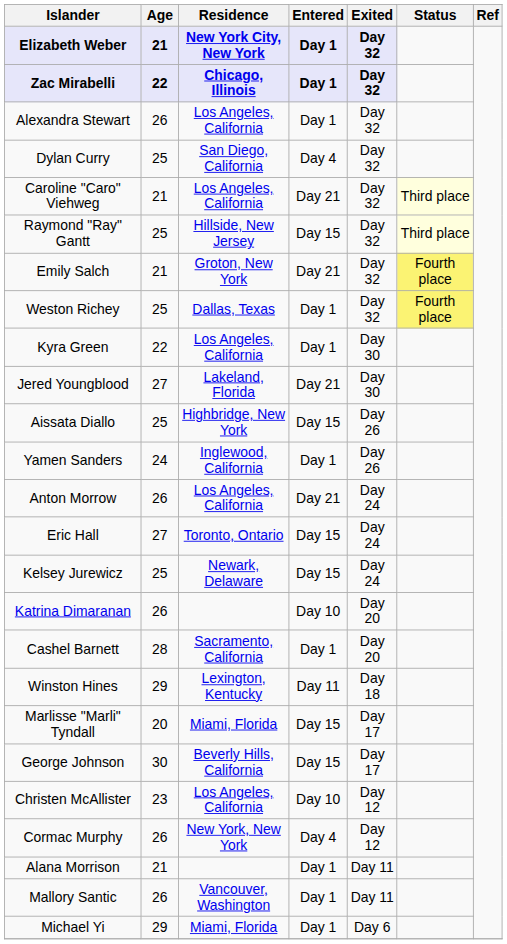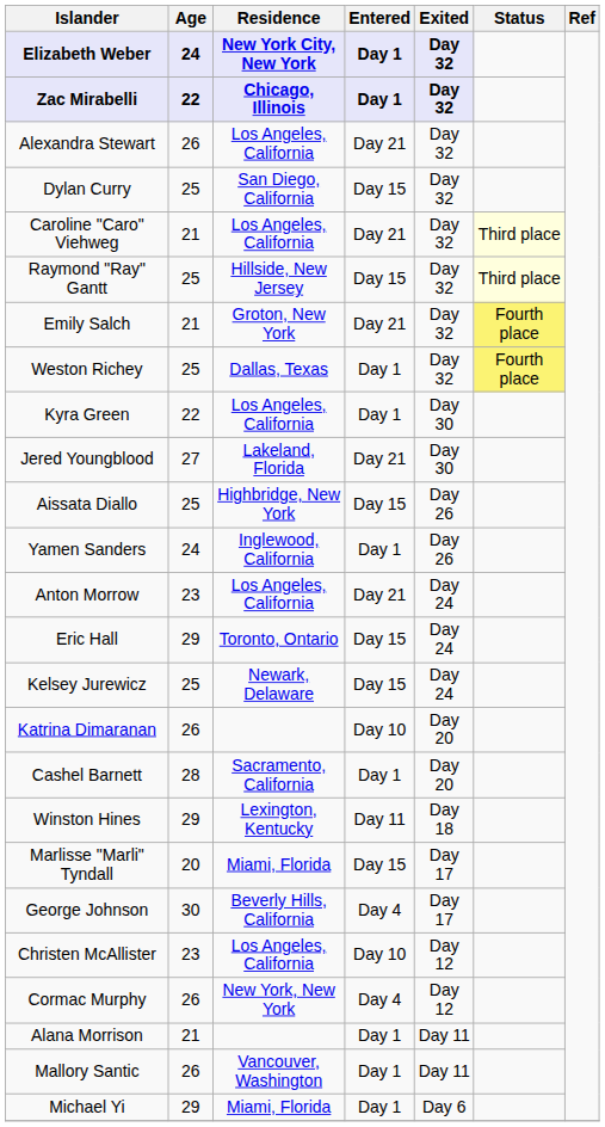 <table class="wikitable sortable" style="text-align:center;">
 <tr>
 <th style="width:150px;"><strong>Islander</strong></th>
 <th style="width:35px;"><strong>Age</strong></th>
 <th style="width:120px;"><strong>Residence</strong></th>
 <th style="width:50px;"><strong>Entered</strong></th>
 <th style="width:50px;"><strong>Exited</strong></th>
 <th style="width:80px;"><strong>Status</strong></th>
 <th style="width:20px;"><strong>Ref</strong></th>
 </tr>
 <tr>
 <td style="background:lavender;"><strong>Elizabeth Weber</strong></td>
-<td style="background:lavender;"><strong>21</strong></td>
+<td style="background:lavender;"><strong>24</strong></td>
 <td style="background:lavender;"><strong><a href='#'>New York City, New York</a></strong></td>
 <td style="background:lavender;"><strong>Day 1</strong></td>
 <td style="background:lavender;"><strong>Day 32</strong></td>
 <td></td>
 <td rowspan="25"></td>
 </tr>
 <tr>
 <td style="background:lavender;"><strong>Zac Mirabelli</strong></td>
 <td style="background:lavender;"><strong>22</strong></td>
 <td style="background:lavender;"><strong><a href='#'>Chicago, Illinois</a></strong></td>
 <td style="background:lavender;"><strong>Day 1</strong></td>
 <td style="background:lavender;"><strong>Day 32</strong></td>
 <td></td>
 </tr>
 <tr>
 <td>Alexandra Stewart</td>
 <td>26</td>
 <td><a href='#'>Los Angeles, California</a></td>
-<td>Day 1</td>
+<td>Day 21</td>
 <td>Day 32</td>
 <td></td>
 </tr>
 <tr>
 <td>Dylan Curry</td>
 <td>25</td>
 <td><a href='#'>San Diego, California</a></td>
-<td>Day 4</td>
+<td>Day 15</td>
 <td>Day 32</td>
 <td></td>
 </tr>
 <tr>
 <td>Caroline "Caro" Viehweg</td>
 <td>21</td>
 <td><a href='#'>Los Angeles, California</a></td>
 <td>Day 21</td>
 <td>Day 32</td>
 <td style="background:#FFFFDD;">Third place</td>
 </tr>
 <tr>
 <td>Raymond "Ray" Gantt</td>
 <td>25</td>
 <td><a href='#'>Hillside, New Jersey</a></td>
 <td>Day 15</td>
 <td>Day 32</td>
 <td style="background:#FFFFDD;">Third place</td>
 </tr>
 <tr>
 <td>Emily Salch</td>
 <td>21</td>
 <td><a href='#'>Groton, New York</a></td>
 <td>Day 21</td>
 <td>Day 32</td>
 <td style="background:#FBF373;">Fourth place</td>
 </tr>
 <tr>
 <td>Weston Richey</td>
 <td>25</td>
 <td><a href='#'>Dallas, Texas</a></td>
 <td>Day 1</td>
 <td>Day 32</td>
 <td style="background:#FBF373;">Fourth place</td>
 </tr>
 <tr>
 <td>Kyra Green</td>
 <td>22</td>
 <td><a href='#'>Los Angeles, California</a></td>
 <td>Day 1</td>
 <td>Day 30</td>
 <td></td>
 </tr>
 <tr>
 <td>Jered Youngblood</td>
 <td>27</td>
 <td><a href='#'>Lakeland, Florida</a></td>
 <td>Day 21</td>
 <td>Day 30</td>
 <td></td>
 </tr>
 <tr>
 <td>Aissata Diallo</td>
 <td>25</td>
 <td><a href='#'>Highbridge, New York</a></td>
 <td>Day 15</td>
 <td>Day 26</td>
 <td></td>
 </tr>
 <tr>
 <td>Yamen Sanders</td>
 <td>24</td>
 <td><a href='#'>Inglewood, California</a></td>
 <td>Day 1</td>
 <td>Day 26</td>
 <td></td>
 </tr>
 <tr>
 <td>Anton Morrow</td>
-<td>26</td>
+<td>23</td>
 <td><a href='#'>Los Angeles, California</a></td>
 <td>Day 21</td>
 <td>Day 24</td>
 <td></td>
 </tr>
 <tr>
 <td>Eric Hall</td>
-<td>27</td>
+<td>29</td>
 <td><a href='#'>Toronto, Ontario</a></td>
 <td>Day 15</td>
 <td>Day 24</td>
 <td></td>
 </tr>
 <tr>
 <td>Kelsey Jurewicz</td>
 <td>25</td>
 <td><a href='#'>Newark, Delaware</a></td>
 <td>Day 15</td>
 <td>Day 24</td>
 <td></td>
 </tr>
 <tr>
 <td><a href='#'>Katrina Dimaranan</a></td>
 <td>26</td>
 <td></td>
 <td>Day 10</td>
 <td>Day 20</td>
 <td></td>
 </tr>
 <tr>
 <td>Cashel Barnett</td>
 <td>28</td>
 <td><a href='#'>Sacramento, California</a></td>
 <td>Day 1</td>
 <td>Day 20</td>
 <td></td>
 </tr>
 <tr>
 <td>Winston Hines</td>
 <td>29</td>
 <td><a href='#'>Lexington, Kentucky</a></td>
 <td>Day 11</td>
 <td>Day 18</td>
 <td></td>
 </tr>
 <tr>
 <td>Marlisse "Marli" Tyndall</td>
 <td>20</td>
 <td><a href='#'>Miami, Florida</a></td>
 <td>Day 15</td>
 <td>Day 17</td>
 <td></td>
 </tr>
 <tr>
 <td>George Johnson</td>
 <td>30</td>
 <td><a href='#'>Beverly Hills, California</a></td>
-<td>Day 15</td>
+<td>Day 4</td>
 <td>Day 17</td>
 <td></td>
 </tr>
 <tr>
 <td>Christen McAllister</td>
 <td>23</td>
 <td><a href='#'>Los Angeles, California</a></td>
 <td>Day 10</td>
 <td>Day 12</td>
 <td></td>
 </tr>
 <tr>
 <td>Cormac Murphy</td>
 <td>26</td>
 <td><a href='#'>New York, New York</a></td>
 <td>Day 4</td>
 <td>Day 12</td>
 <td></td>
 </tr>
 <tr>
 <td>Alana Morrison</td>
 <td>21</td>
 <td></td>
 <td>Day 1</td>
 <td>Day 11</td>
 <td></td>
 </tr>
 <tr>
 <td>Mallory Santic</td>
 <td>26</td>
 <td><a href='#'>Vancouver, Washington</a></td>
 <td>Day 1</td>
 <td>Day 11</td>
 <td></td>
 </tr>
 <tr>
 <td>Michael Yi</td>
 <td>29</td>
 <td><a href='#'>Miami, Florida</a></td>
 <td>Day 1</td>
 <td>Day 6</td>
 <td></td>
 </tr>
 <tr>
 </tr>
 </table>
